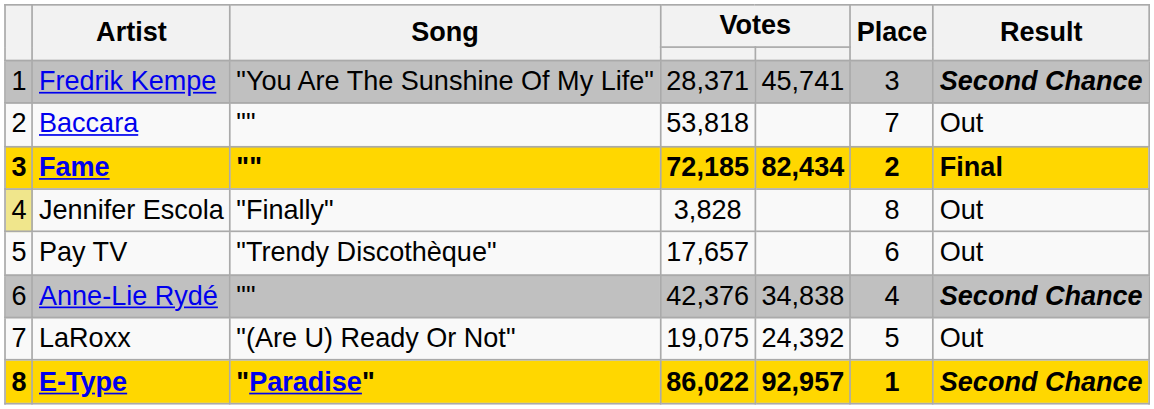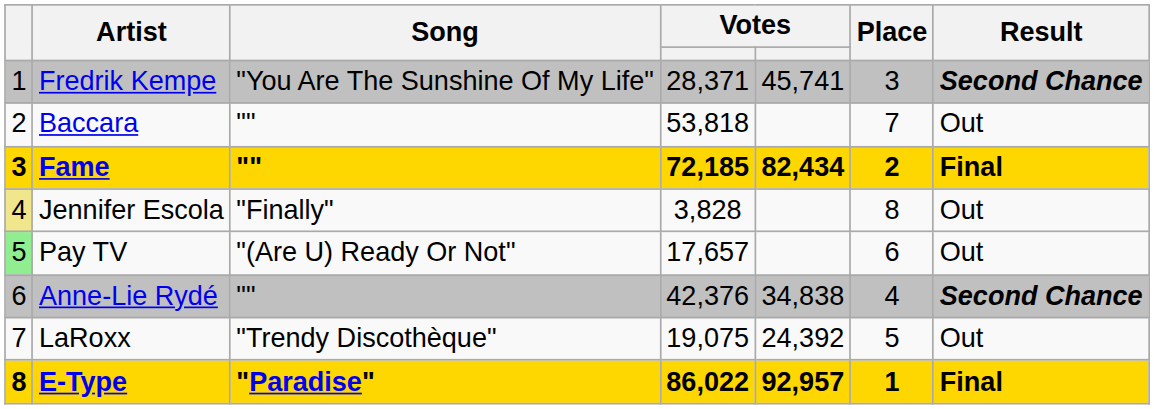 <table class="sortable wikitable" style="margin: 1em auto 1em auto; text-align:center;">
 <tr>
 <th rowspan="2"></th>
 <th rowspan="2">Artist</th>
 <th rowspan="2">Song</th>
 <th colspan="2">Votes</th>
 <th rowspan="2">Place</th>
 <th rowspan="2" class="unsortable">Result</th>
 </tr>
 <tr>
 <th></th>
 <th></th>
 </tr>
 <tr style="background:silver;">
 <td>1</td>
 <td align="left"><a href='#'>Fredrik Kempe</a></td>
 <td align="left">"You Are The Sunshine Of My Life"</td>
 <td>28,371</td>
 <td>45,741</td>
 <td>3</td>
 <td align="left"><strong><em>Second Chance</em></strong></td>
 </tr>
 <tr>
 <td>2</td>
 <td align="left"><a href='#'>Baccara</a></td>
 <td align="left">""</td>
 <td>53,818</td>
 <td></td>
 <td>7</td>
 <td align="left">Out</td>
 </tr>
 <tr style="background:gold;">
 <td><strong>3</strong></td>
 <td align="left"><strong><a href='#'>Fame</a></strong></td>
 <td align="left"><strong>""</strong></td>
 <td><strong>72,185</strong></td>
 <td><strong>82,434</strong></td>
 <td><strong>2</strong></td>
 <td align="left"><strong>Final</strong></td>
 </tr>
 <tr>
 <td style="background: khaki;">4</td>
 <td align="left">Jennifer Escola</td>
 <td align="left">"Finally"</td>
 <td>3,828</td>
 <td></td>
 <td>8</td>
 <td align="left">Out</td>
 </tr>
 <tr>
-<td>5</td>
+<td style="background: lightgreen;">5</td>
 <td align="left">Pay TV</td>
-<td align="left">"Trendy Discothèque"</td>
+<td align="left">"(Are U) Ready Or Not"</td>
 <td>17,657</td>
 <td></td>
 <td>6</td>
 <td align="left">Out</td>
 </tr>
 <tr style="background:silver;">
 <td>6</td>
 <td align="left"><a href='#'>Anne-Lie Rydé</a></td>
 <td align="left">""</td>
 <td>42,376</td>
 <td>34,838</td>
 <td>4</td>
 <td align="left"><strong><em>Second Chance</em></strong></td>
 </tr>
 <tr>
 <td>7</td>
 <td align="left">LaRoxx</td>
-<td align="left">"(Are U) Ready Or Not"</td>
+<td align="left">"Trendy Discothèque"</td>
 <td>19,075</td>
 <td>24,392</td>
 <td>5</td>
 <td align="left">Out</td>
 </tr>
 <tr style="background:gold;">
 <td><strong>8</strong></td>
 <td align="left"><strong><a href='#'>E-Type</a></strong></td>
 <td align="left"><strong>"<a href='#'>Paradise</a>"</strong></td>
 <td><strong>86,022</strong></td>
 <td><strong>92,957</strong></td>
 <td><strong>1</strong></td>
-<td align="left"><strong><em>Second Chance</em></strong></td>
+<td align="left"><strong>Final</strong></td>
 </tr>
 </table>
